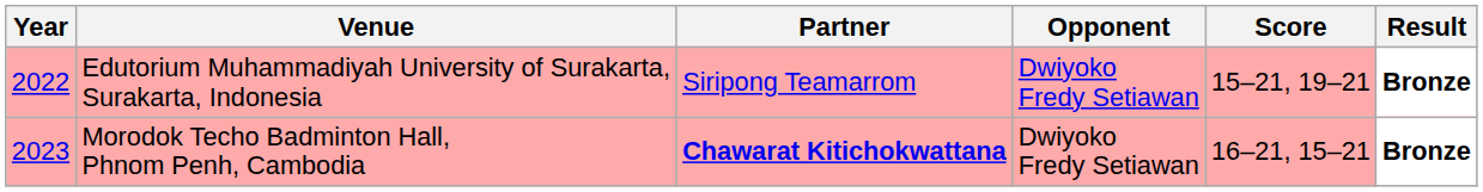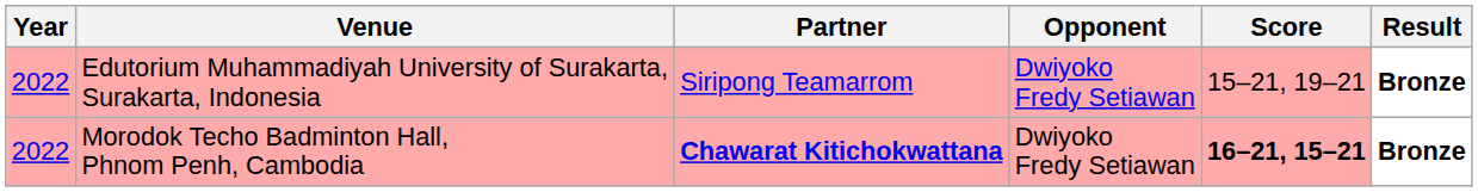 <table class="sortable wikitable" style="font-size: 90%;">
 <tr>
 <th>Year</th>
 <th>Venue</th>
 <th>Partner</th>
 <th>Opponent</th>
 <th>Score</th>
 <th>Result</th>
 </tr>
 <tr style="background:#FFAAAA">
 <td align="center"><a href='#'>2022</a></td>
 <td align="left">Edutorium Muhammadiyah University of Surakarta,<br>Surakarta, Indonesia</td>
 <td align="left"> <a href='#'>Siripong Teamarrom</a></td>
 <td align="left"> <a href='#'>Dwiyoko</a><br>  <a href='#'>Fredy Setiawan</a></td>
 <td align="left">15–21, 19–21</td>
 <td style="text-align:left; background:white"> <strong>Bronze</strong></td>
 </tr>
 <tr style="background:#FFAAAA">
-<td align="center"><a href='#'>2023</a></td>
+<td align="center"><a href='#'>2022</a></td>
 <td align="left">Morodok Techo Badminton Hall,<br>Phnom Penh, Cambodia</td>
 <td align="left"><strong> <a href='#'>Chawarat Kitichokwattana</a></strong></td>
 <td align="left"> Dwiyoko<br>  Fredy Setiawan</td>
-<td align="left">16–21, 15–21</td>
+<td align="left"><strong>16–21, 15–21</strong></td>
 <td style="text-align:left; background:white"> <strong>Bronze</strong></td>
 </tr>
 </table>
